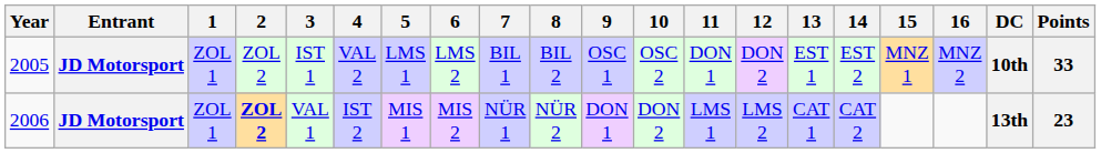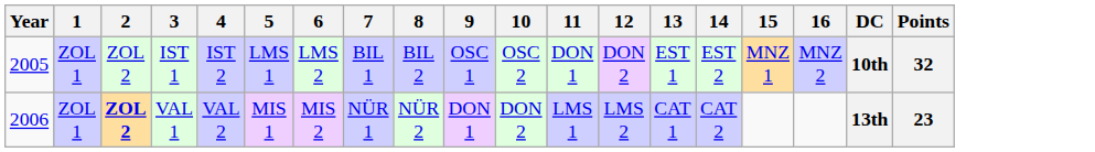 <table class="wikitable" style="text-align:center; font-size:85%">
 <tr>
 <th>Year</th>
-<th>Entrant</th>
 <th>1</th>
 <th>2</th>
 <th>3</th>
 <th>4</th>
 <th>5</th>
 <th>6</th>
 <th>7</th>
 <th>8</th>
 <th>9</th>
 <th>10</th>
 <th>11</th>
 <th>12</th>
 <th>13</th>
 <th>14</th>
 <th>15</th>
 <th>16</th>
 <th>DC</th>
 <th>Points</th>
 </tr>
 <tr>
 <td><a href='#'>2005</a></td>
-<th nowrap><a href='#'>JD Motorsport</a></th>
 <td style="background:#cfcfff;"><a href='#'>ZOL<br>1</a><br></td>
 <td style="background:#dfffdf;"><a href='#'>ZOL<br>2</a><br></td>
 <td style="background:#dfffdf;"><a href='#'>IST<br>1</a><br></td>
-<td style="background:#cfcfff;"><a href='#'>VAL<br>2</a><br></td>
+<td style="background:#cfcfff;"><a href='#'>IST<br>2</a><br></td>
 <td style="background:#cfcfff;"><a href='#'>LMS<br>1</a><br></td>
 <td style="background:#dfffdf;"><a href='#'>LMS<br>2</a><br></td>
 <td style="background:#cfcfff;"><a href='#'>BIL<br>1</a><br></td>
 <td style="background:#cfcfff;"><a href='#'>BIL<br>2</a><br></td>
 <td style="background:#cfcfff;"><a href='#'>OSC<br>1</a><br></td>
 <td style="background:#dfffdf;"><a href='#'>OSC<br>2</a><br></td>
 <td style="background:#dfffdf;"><a href='#'>DON<br>1</a><br></td>
 <td style="background:#efcfff;"><a href='#'>DON<br>2</a><br></td>
 <td style="background:#dfffdf;"><a href='#'>EST<br>1</a><br></td>
 <td style="background:#dfffdf;"><a href='#'>EST<br>2</a><br></td>
 <td style="background:#ffdf9f;"><a href='#'>MNZ<br>1</a><br></td>
 <td style="background:#cfcfff;"><a href='#'>MNZ<br>2</a><br></td>
 <th>10th</th>
-<th>33</th>
+<th>32</th>
 </tr>
 <tr>
 <td><a href='#'>2006</a></td>
-<th nowrap><a href='#'>JD Motorsport</a></th>
 <td style="background:#cfcfff;"><a href='#'>ZOL<br>1</a><br></td>
 <td style="background:#ffdf9f;"><strong><a href='#'>ZOL<br>2</a><br></strong></td>
 <td style="background:#dfffdf;"><a href='#'>VAL<br>1</a><br></td>
-<td style="background:#cfcfff;"><a href='#'>IST<br>2</a><br></td>
+<td style="background:#cfcfff;"><a href='#'>VAL<br>2</a><br></td>
 <td style="background:#efcfff;"><a href='#'>MIS<br>1</a><br></td>
 <td style="background:#efcfff;"><a href='#'>MIS<br>2</a><br></td>
 <td style="background:#cfcfff;"><a href='#'>NÜR<br>1</a><br></td>
 <td style="background:#dfffdf;"><a href='#'>NÜR<br>2</a><br></td>
 <td style="background:#efcfff;"><a href='#'>DON<br>1</a><br></td>
 <td style="background:#dfffdf;"><a href='#'>DON<br>2</a><br></td>
 <td style="background:#cfcfff;"><a href='#'>LMS<br>1</a><br></td>
 <td style="background:#cfcfff;"><a href='#'>LMS<br>2</a><br></td>
 <td style="background:#cfcfff;"><a href='#'>CAT<br>1</a><br></td>
 <td style="background:#cfcfff;"><a href='#'>CAT<br>2</a><br></td>
 <td></td>
 <td></td>
 <th>13th</th>
 <th>23</th>
 </tr>
 </table>
